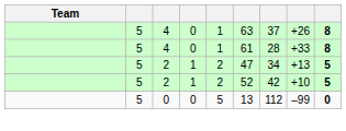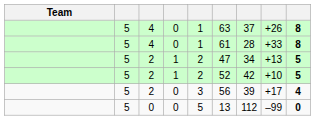 <table class="wikitable" style="text-align:center; font-size:95%;">
 <tr>
 <th width=160>Team</th>
 <th width=30></th>
 <th width=30></th>
 <th width=30></th>
 <th width=30></th>
 <th width=30></th>
 <th width=30></th>
 <th width=30></th>
 <th width=30></th>
 </tr>
 <tr bgcolor=#ccffcc>
 <td align=left></td>
 <td>5</td>
 <td>4</td>
 <td>0</td>
 <td>1</td>
 <td>63</td>
 <td>37</td>
 <td>+26</td>
 <td><strong>8</strong></td>
 </tr>
 <tr bgcolor=#ccffcc>
 <td align=left></td>
 <td>5</td>
 <td>4</td>
 <td>0</td>
 <td>1</td>
 <td>61</td>
 <td>28</td>
 <td>+33</td>
 <td><strong>8</strong></td>
 </tr>
 <tr bgcolor=#ccffcc>
 <td align=left></td>
 <td>5</td>
 <td>2</td>
 <td>1</td>
 <td>2</td>
 <td>47</td>
 <td>34</td>
 <td>+13</td>
 <td><strong>5</strong></td>
 </tr>
 <tr bgcolor=#ccffcc>
 <td align=left></td>
 <td>5</td>
 <td>2</td>
 <td>1</td>
 <td>2</td>
 <td>52</td>
 <td>42</td>
 <td>+10</td>
 <td><strong>5</strong></td>
 </tr>
 <tr>
 <td align=left></td>
 <td>5</td>
+<td>2</td>
+<td>0</td>
+<td>3</td>
+<td>56</td>
+<td>39</td>
+<td>+17</td>
+<td><strong>4</strong></td>
+</tr>
+<tr>
+<td align=left></td>
+<td>5</td>
 <td>0</td>
 <td>0</td>
 <td>5</td>
 <td>13</td>
 <td>112</td>
 <td>–99</td>
 <td><strong>0</strong></td>
 </tr>
 </table>
